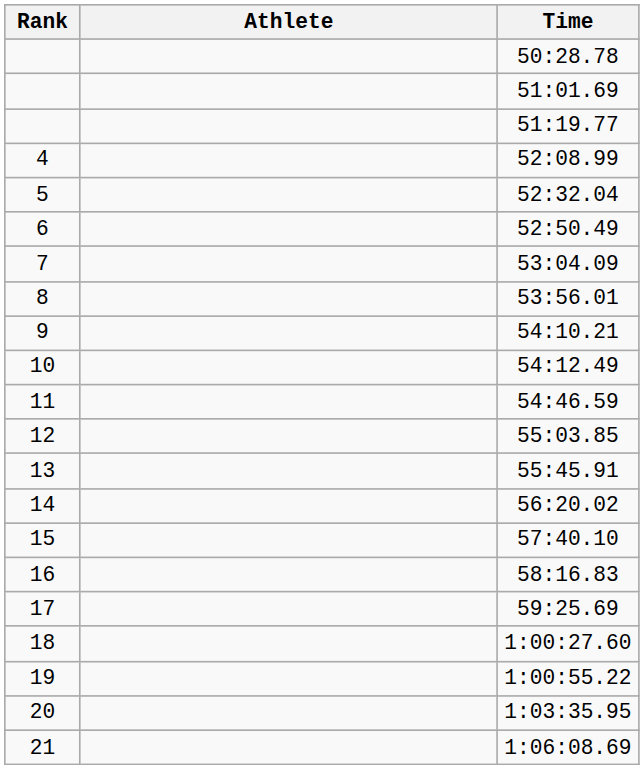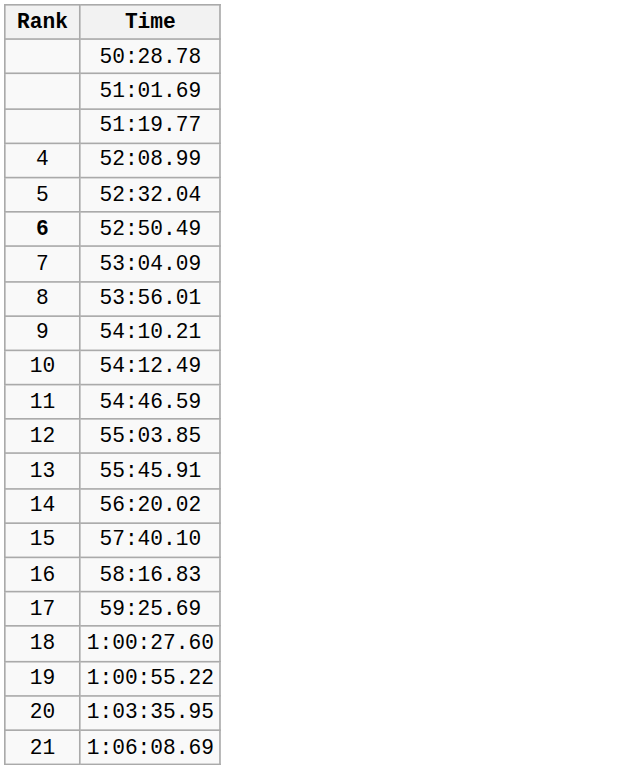 <table class=wikitable sortable| style="text-align:center">
 <tr>
 <th width=40>Rank</th>
-<th width=250>Athlete</th>
 <th width=80>Time</th>
 </tr>
 <tr>
 <td></td>
-<td align=left></td>
 <td>50:28.78</td>
 </tr>
 <tr>
 <td></td>
-<td align=left></td>
 <td>51:01.69</td>
 </tr>
 <tr>
 <td></td>
-<td align=left></td>
 <td>51:19.77</td>
 </tr>
 <tr>
 <td>4</td>
-<td align=left></td>
 <td>52:08.99</td>
 </tr>
 <tr>
 <td>5</td>
-<td align=left></td>
 <td>52:32.04</td>
 </tr>
 <tr>
-<td>6</td>
-<td align=left></td>
+<td><strong>6</strong></td>
 <td>52:50.49</td>
 </tr>
 <tr>
 <td>7</td>
-<td align=left></td>
 <td>53:04.09</td>
 </tr>
 <tr>
 <td>8</td>
-<td align=left></td>
 <td>53:56.01</td>
 </tr>
 <tr>
 <td>9</td>
-<td align=left></td>
 <td>54:10.21</td>
 </tr>
 <tr>
 <td>10</td>
-<td align=left></td>
 <td>54:12.49</td>
 </tr>
 <tr>
 <td>11</td>
-<td align=left></td>
 <td>54:46.59</td>
 </tr>
 <tr>
 <td>12</td>
-<td align=left></td>
 <td>55:03.85</td>
 </tr>
 <tr>
 <td>13</td>
-<td align=left></td>
 <td>55:45.91</td>
 </tr>
 <tr>
 <td>14</td>
-<td align=left></td>
 <td>56:20.02</td>
 </tr>
 <tr>
 <td>15</td>
-<td align=left></td>
 <td>57:40.10</td>
 </tr>
 <tr>
 <td>16</td>
-<td align=left></td>
 <td>58:16.83</td>
 </tr>
 <tr>
 <td>17</td>
-<td align=left></td>
 <td>59:25.69</td>
 </tr>
 <tr>
 <td>18</td>
-<td align=left></td>
 <td>1:00:27.60</td>
 </tr>
 <tr>
 <td>19</td>
-<td align=left></td>
 <td>1:00:55.22</td>
 </tr>
 <tr>
 <td>20</td>
-<td align=left></td>
 <td>1:03:35.95</td>
 </tr>
 <tr>
 <td>21</td>
-<td align=left></td>
 <td>1:06:08.69</td>
 </tr>
 </table>
